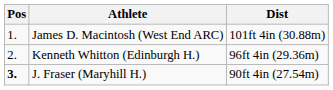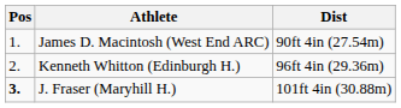 <table class="wikitable">
 <tr>
 <th>Pos</th>
 <th>Athlete</th>
 <th>Dist</th>
 </tr>
 <tr>
 <td>1.</td>
 <td>James D. Macintosh (West End ARC)</td>
-<td>101ft 4in (30.88m)</td>
+<td>90ft 4in (27.54m)</td>
 </tr>
 <tr>
 <td>2.</td>
 <td>Kenneth Whitton (Edinburgh H.)</td>
 <td>96ft 4in (29.36m)</td>
 </tr>
 <tr>
 <td><strong>3.</strong></td>
 <td>J. Fraser (Maryhill H.)</td>
-<td>90ft 4in (27.54m)</td>
+<td>101ft 4in (30.88m)</td>
 </tr>
 </table>
